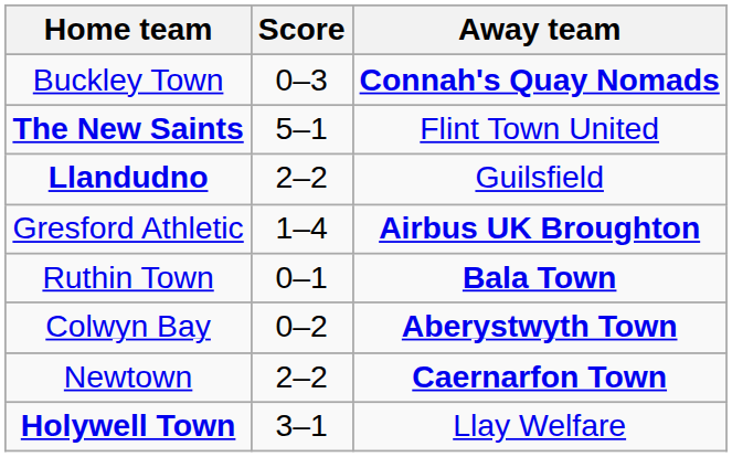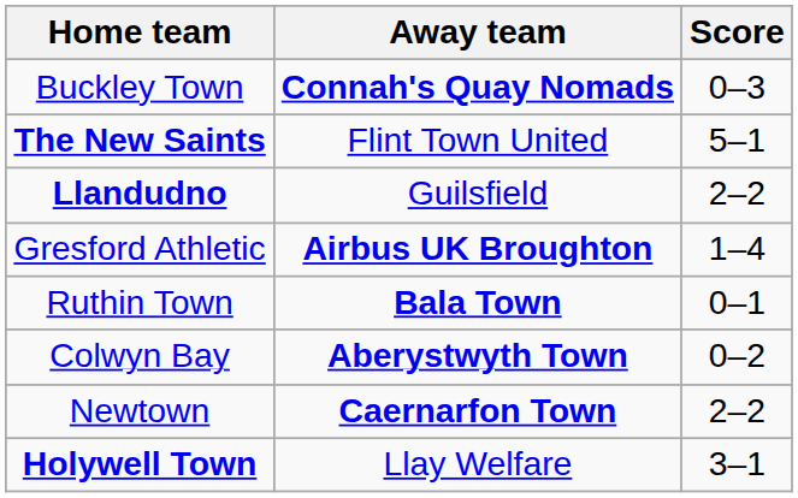 <table class="wikitable" style="text-align:center">
 <tr>
 <th>Home team</th>
+<th>Away team</th>
 <th>Score</th>
-<th>Away team</th>
 </tr>
 <tr>
 <td><a href='#'>Buckley Town</a></td>
+<td><strong><a href='#'>Connah's Quay Nomads</a></strong></td>
 <td>0–3</td>
-<td><strong><a href='#'>Connah's Quay Nomads</a></strong></td>
 </tr>
 <tr>
 <td><strong><a href='#'>The New Saints</a></strong></td>
+<td><a href='#'>Flint Town United</a></td>
 <td>5–1</td>
-<td><a href='#'>Flint Town United</a></td>
 </tr>
 <tr>
 <td><strong><a href='#'>Llandudno</a></strong></td>
+<td><a href='#'>Guilsfield</a></td>
 <td>2–2 </td>
-<td><a href='#'>Guilsfield</a></td>
 </tr>
 <tr>
 <td><a href='#'>Gresford Athletic</a></td>
+<td><strong><a href='#'>Airbus UK Broughton</a></strong></td>
 <td>1–4</td>
-<td><strong><a href='#'>Airbus UK Broughton</a></strong></td>
 </tr>
 <tr>
 <td><a href='#'>Ruthin Town</a></td>
+<td><strong><a href='#'>Bala Town</a></strong></td>
 <td>0–1</td>
-<td><strong><a href='#'>Bala Town</a></strong></td>
 </tr>
 <tr>
 <td><a href='#'>Colwyn Bay</a></td>
+<td><strong><a href='#'>Aberystwyth Town</a></strong></td>
 <td>0–2</td>
-<td><strong><a href='#'>Aberystwyth Town</a></strong></td>
 </tr>
 <tr>
 <td><a href='#'>Newtown</a></td>
+<td><strong><a href='#'>Caernarfon Town</a></strong></td>
 <td>2–2 </td>
-<td><strong><a href='#'>Caernarfon Town</a></strong></td>
 </tr>
 <tr>
 <td><strong><a href='#'>Holywell Town</a></strong></td>
+<td><a href='#'>Llay Welfare</a></td>
 <td>3–1</td>
-<td><a href='#'>Llay Welfare</a></td>
 </tr>
 </table>
